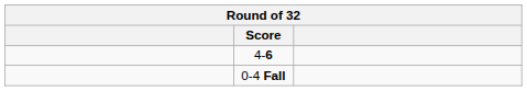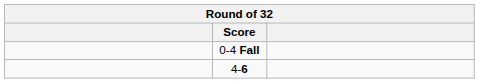 <table class="wikitable" style="text-align: center; font-size:90% ">
 <tr>
 <th colspan=3>Round of 32</th>
 </tr>
 <tr>
 <th align="right" width="250"></th>
 <th width="60">Score</th>
 <th align="left" width="250"></th>
 </tr>
 <tr>
 <td align=left></td>
+<td align=center>0-4 <strong>Fall</strong></td>
+<td align=left><strong></strong></td>
+</tr>
+<tr>
+<td align=left></td>
 <td align=center>4-<strong>6</strong></td>
 <td align=left></td>
 </tr>
-<tr>
-<td align=left></td>
-<td align=center>0-4 <strong>Fall</strong></td>
-<td align=left><strong></strong></td>
-</tr>
 </table>
